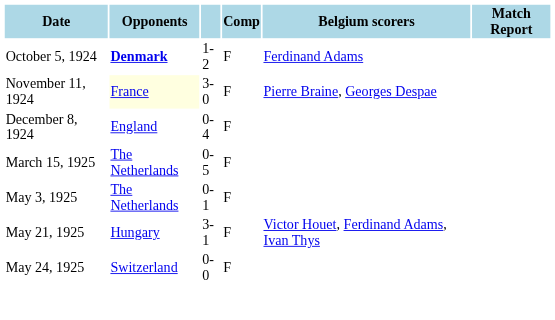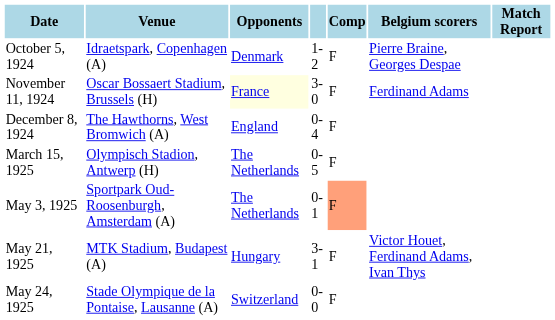 <table>
 <tr>
 <th style="background: lightblue;">Date</th>
+<th style="background: lightblue;">Venue</th>
 <th style="background: lightblue;">Opponents</th>
 <th style="background: lightblue;" align=center></th>
 <th style="background: lightblue;" align=center>Comp</th>
 <th style="background: lightblue;">Belgium scorers</th>
 <th style="background: lightblue;">Match Report</th>
 </tr>
 <tr>
 <td>October 5, 1924</td>
-<td><strong><a href='#'>Denmark</a></strong></td>
+<td><a href='#'>Idraetspark</a>, <a href='#'>Copenhagen</a> (A)</td>
+<td><a href='#'>Denmark</a></td>
 <td>1-2</td>
+<td>F</td>
+<td><a href='#'>Pierre Braine</a>, <a href='#'>Georges Despae</a></td>
+<td></td>
+</tr>
+<tr>
+<td>November 11, 1924</td>
+<td><a href='#'>Oscar Bossaert Stadium</a>, <a href='#'>Brussels</a> (H)</td>
+<td style="background: lightyellow;"><a href='#'>France</a></td>
+<td>3-0</td>
 <td>F</td>
 <td><a href='#'>Ferdinand Adams</a></td>
 <td></td>
 </tr>
 <tr>
-<td>November 11, 1924</td>
-<td style="background: lightyellow;"><a href='#'>France</a></td>
-<td>3-0</td>
-<td>F</td>
-<td><a href='#'>Pierre Braine</a>, <a href='#'>Georges Despae</a></td>
-<td></td>
-</tr>
-<tr>
 <td>December 8, 1924</td>
+<td><a href='#'>The Hawthorns</a>, <a href='#'>West Bromwich</a> (A)</td>
 <td><a href='#'>England</a></td>
 <td>0-4</td>
 <td>F</td>
 <td></td>
 <td></td>
 </tr>
 <tr>
 <td>March 15, 1925</td>
+<td><a href='#'>Olympisch Stadion</a>, <a href='#'>Antwerp</a> (H)</td>
 <td><a href='#'>The Netherlands</a></td>
 <td>0-5</td>
 <td>F</td>
 <td></td>
 <td></td>
 </tr>
 <tr>
 <td>May 3, 1925</td>
+<td><a href='#'>Sportpark Oud-Roosenburgh</a>, <a href='#'>Amsterdam</a> (A)</td>
 <td><a href='#'>The Netherlands</a></td>
 <td>0-1</td>
-<td>F</td>
+<td style="background: lightsalmon;">F</td>
 <td></td>
 <td></td>
 </tr>
 <tr>
 <td>May 21, 1925</td>
+<td><a href='#'>MTK Stadium</a>, <a href='#'>Budapest</a> (A)</td>
 <td><a href='#'>Hungary</a></td>
 <td>3-1</td>
 <td>F</td>
 <td><a href='#'>Victor Houet</a>, <a href='#'>Ferdinand Adams</a>, <a href='#'>Ivan Thys</a></td>
 <td></td>
 </tr>
 <tr>
 <td>May 24, 1925</td>
+<td><a href='#'>Stade Olympique de la Pontaise</a>, <a href='#'>Lausanne</a> (A)</td>
 <td><a href='#'>Switzerland</a></td>
 <td>0-0</td>
 <td>F</td>
 <td></td>
 <td></td>
 </tr>
 </table>
